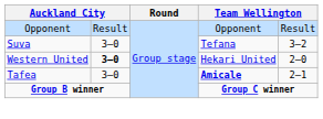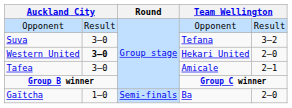 <table class="wikitable" style="text-align:center">
 <tr>
 <th colspan=2> <a href='#'>Auckland City</a></th>
 <th>Round</th>
 <th colspan=2> <a href='#'>Team Wellington</a></th>
 </tr>
 <tr bgcolor=#c1e0ff>
 <td>Opponent</td>
 <td>Result</td>
 <td rowspan=5><a href='#'>Group stage</a></td>
 <td>Opponent</td>
 <td>Result</td>
 </tr>
 <tr>
 <td align=left> <a href='#'>Suva</a></td>
 <td>3–0</td>
 <td align=left> <a href='#'>Tefana</a></td>
 <td>3–2</td>
 </tr>
 <tr>
 <td align=left> <a href='#'>Western United</a></td>
 <td><strong>3–0</strong></td>
 <td align=left> <a href='#'>Hekari United</a></td>
 <td>2–0</td>
 </tr>
 <tr>
 <td align=left> <a href='#'>Tafea</a></td>
 <td>3–0</td>
-<td align=left><strong> <a href='#'>Amicale</a></strong></td>
+<td align=left> <a href='#'>Amicale</a></td>
 <td>2–1</td>
 </tr>
 <tr>
 <td colspan=2 valign=top style="font-size:90%"><strong><a href='#'>Group B</a> winner</strong><br></td>
 <td colspan=2 valign=top style="font-size:90%"><strong><a href='#'>Group C</a> winner</strong><br></td>
 </tr>
+<tr>
+<td align=left> <a href='#'>Gaïtcha</a></td>
+<td>1–0</td>
+<td bgcolor=#c1e0ff><a href='#'>Semi-finals</a></td>
+<td align=left> <a href='#'>Ba</a></td>
+<td>2–0</td>
+</tr>
 </table>
